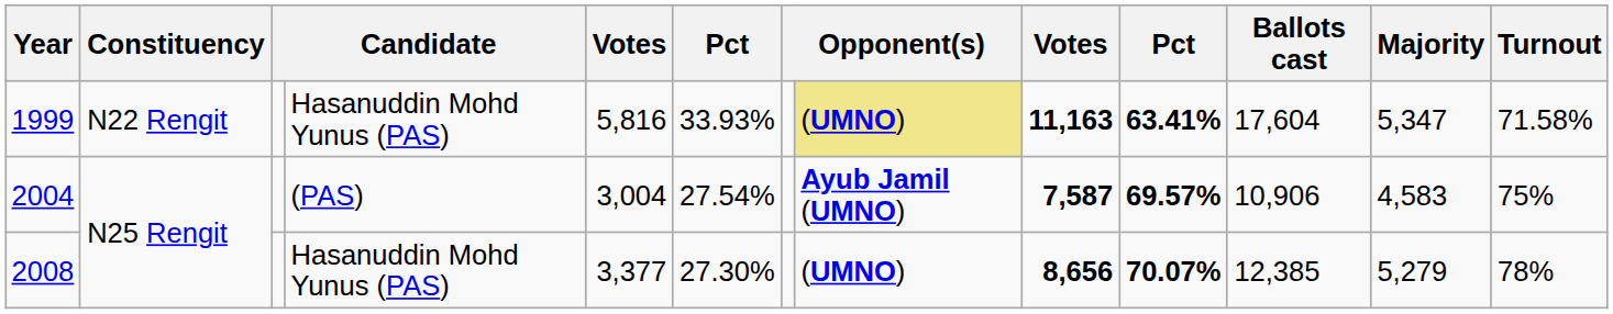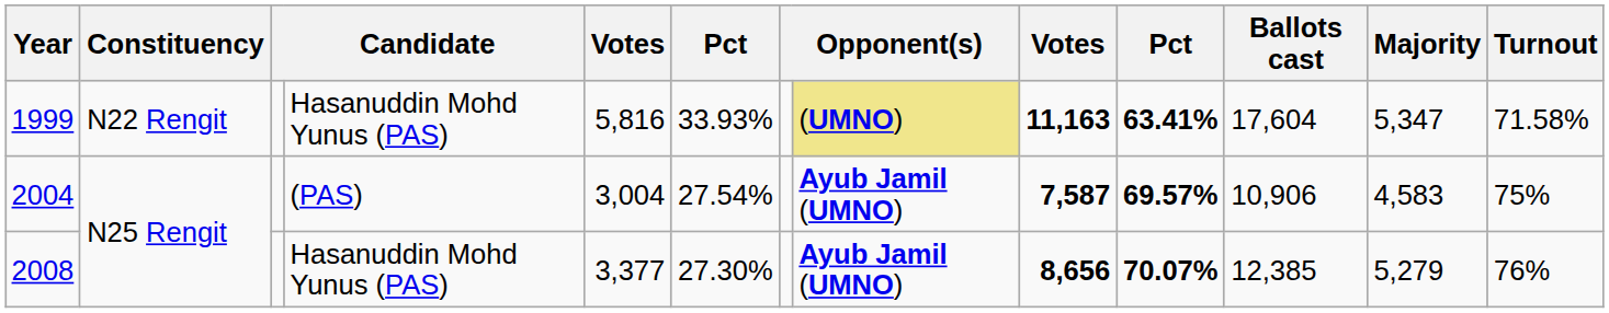 <table class="wikitable" style="margin:0.5em ; font-size:95%">
 <tr>
 <th>Year</th>
 <th>Constituency</th>
 <th colspan=2>Candidate</th>
 <th>Votes</th>
 <th>Pct</th>
 <th colspan=2>Opponent(s)</th>
 <th>Votes</th>
 <th>Pct</th>
 <th>Ballots cast</th>
 <th>Majority</th>
 <th>Turnout</th>
 </tr>
 <tr>
 <td><a href='#'>1999</a></td>
 <td>N22 <a href='#'>Rengit</a></td>
 <td></td>
 <td>Hasanuddin Mohd Yunus (<a href='#'>PAS</a>)</td>
 <td align=right>5,816</td>
 <td>33.93%</td>
 <td></td>
 <td style="background: khaki;"> (<a href='#'><strong>UMNO</strong></a>)</td>
 <td align=right><strong>11,163</strong></td>
 <td><strong>63.41%</strong></td>
 <td>17,604</td>
 <td>5,347</td>
 <td>71.58%</td>
 </tr>
 <tr>
 <td><a href='#'>2004</a></td>
 <td rowspan=2>N25 <a href='#'>Rengit</a></td>
 <td></td>
 <td> (<a href='#'>PAS</a>)</td>
 <td align=right>3,004</td>
 <td>27.54%</td>
 <td></td>
 <td><strong><a href='#'>Ayub Jamil</a></strong> (<a href='#'><strong>UMNO</strong></a>)</td>
 <td align=right><strong>7,587</strong></td>
 <td><strong>69.57%</strong></td>
 <td>10,906</td>
 <td>4,583</td>
 <td>75%</td>
 </tr>
 <tr>
 <td><a href='#'>2008</a></td>
 <td></td>
 <td>Hasanuddin Mohd Yunus (<a href='#'>PAS</a>)</td>
 <td align=right>3,377</td>
 <td>27.30%</td>
 <td></td>
-<td> (<a href='#'><strong>UMNO</strong></a>)</td>
+<td><strong><a href='#'>Ayub Jamil</a></strong> (<a href='#'><strong>UMNO</strong></a>)</td>
 <td align=right><strong>8,656</strong></td>
 <td><strong>70.07%</strong></td>
 <td>12,385</td>
 <td>5,279</td>
-<td>78%</td>
+<td>76%</td>
 </tr>
 </table>
